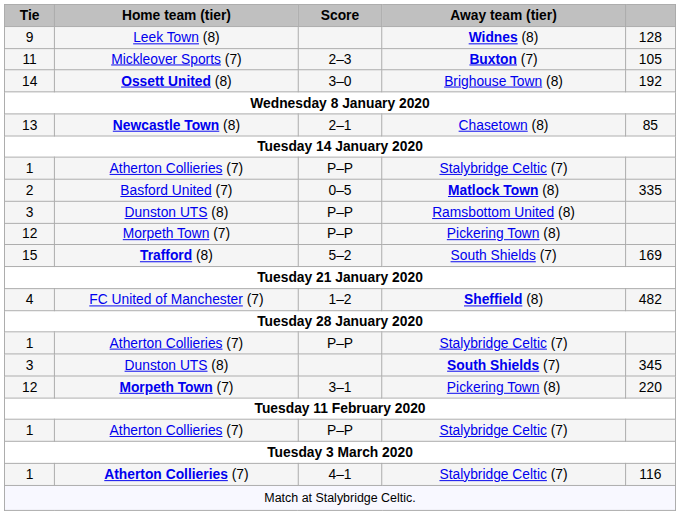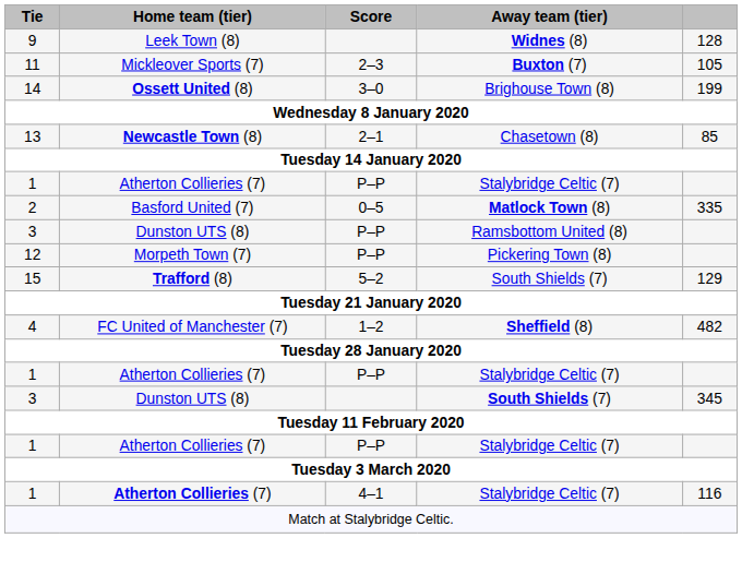 <table class="wikitable" style="width: 700px; background:WhiteSmoke; text-align:center; font-size:90%">
 <tr>
 <td scope="col" style="width:  7.50%; background:silver;"><strong>Tie</strong></td>
 <td scope="col" style="width: 36.25%; background:silver;"><strong>Home team (tier)</strong></td>
 <td scope="col" style="width: 12.50%; background:silver;"><strong>Score</strong></td>
 <td scope="col" style="width: 36.25%; background:silver;"><strong>Away team (tier)</strong></td>
 <td scope="col" style="width:  7.50%; background:silver;"><strong></strong></td>
 </tr>
 <tr>
 <td>9</td>
 <td><a href='#'>Leek Town</a> (8)</td>
 <td></td>
 <td><strong><a href='#'>Widnes</a></strong> (8)</td>
 <td>128</td>
 </tr>
 <tr>
 <td>11</td>
 <td><a href='#'>Mickleover Sports</a> (7)</td>
 <td>2–3</td>
 <td><strong><a href='#'>Buxton</a></strong> (7)</td>
 <td>105</td>
 </tr>
 <tr>
 <td>14</td>
 <td><strong><a href='#'>Ossett United</a></strong> (8)</td>
 <td>3–0</td>
 <td><a href='#'>Brighouse Town</a> (8)</td>
-<td>192</td>
+<td>199</td>
 </tr>
 <tr>
 <td colspan="5" style= background:White><strong>Wednesday 8 January 2020</strong></td>
 </tr>
 <tr>
 <td>13</td>
 <td><strong><a href='#'>Newcastle Town</a></strong> (8)</td>
 <td>2–1</td>
 <td><a href='#'>Chasetown</a> (8)</td>
 <td>85</td>
 </tr>
 <tr>
 <td colspan="5" style= background:White><strong>Tuesday 14 January 2020</strong></td>
 </tr>
 <tr>
 <td>1</td>
 <td><a href='#'>Atherton Collieries</a> (7)</td>
 <td>P–P</td>
 <td><a href='#'>Stalybridge Celtic</a> (7)</td>
 <td></td>
 </tr>
 <tr>
 <td>2</td>
 <td><a href='#'>Basford United</a> (7)</td>
 <td>0–5</td>
 <td><strong><a href='#'>Matlock Town</a></strong> (8)</td>
 <td>335</td>
 </tr>
 <tr>
 <td>3</td>
 <td><a href='#'>Dunston UTS</a> (8)</td>
 <td>P–P</td>
 <td><a href='#'>Ramsbottom United</a> (8)</td>
 <td></td>
 </tr>
 <tr>
 <td>12</td>
 <td><a href='#'>Morpeth Town</a> (7)</td>
 <td>P–P</td>
 <td><a href='#'>Pickering Town</a> (8)</td>
 <td></td>
 </tr>
 <tr>
 <td>15</td>
 <td><strong><a href='#'>Trafford</a></strong> (8)</td>
 <td>5–2</td>
 <td><a href='#'>South Shields</a> (7)</td>
-<td>169</td>
+<td>129</td>
 </tr>
 <tr>
 <td colspan="5" style= background:White><strong>Tuesday 21 January 2020</strong></td>
 </tr>
 <tr>
 <td>4</td>
 <td><a href='#'>FC United of Manchester</a> (7)</td>
 <td>1–2</td>
 <td><strong><a href='#'>Sheffield</a></strong> (8)</td>
 <td>482</td>
 </tr>
 <tr>
 <td colspan="5" style= background:White><strong>Tuesday 28 January 2020</strong></td>
 </tr>
 <tr>
 <td>1</td>
 <td><a href='#'>Atherton Collieries</a> (7)</td>
 <td>P–P</td>
 <td><a href='#'>Stalybridge Celtic</a> (7)</td>
 <td></td>
 </tr>
 <tr>
 <td>3</td>
 <td><a href='#'>Dunston UTS</a> (8)</td>
 <td></td>
 <td><strong><a href='#'>South Shields</a></strong> (7)</td>
 <td>345</td>
 </tr>
 <tr>
-<td>12</td>
-<td><strong><a href='#'>Morpeth Town</a></strong> (7)</td>
-<td>3–1</td>
-<td><a href='#'>Pickering Town</a> (8)</td>
-<td>220</td>
-</tr>
-<tr>
 <td colspan="5" style= background:White><strong>Tuesday 11 February 2020</strong></td>
 </tr>
 <tr>
 <td>1</td>
 <td><a href='#'>Atherton Collieries</a> (7)</td>
 <td>P–P</td>
 <td><a href='#'>Stalybridge Celtic</a> (7)</td>
 <td></td>
 </tr>
 <tr>
 <td colspan="5" style= background:White><strong>Tuesday 3 March 2020</strong></td>
 </tr>
 <tr>
 <td>1</td>
 <td><strong><a href='#'>Atherton Collieries</a></strong> (7)</td>
 <td>4–1</td>
 <td><a href='#'>Stalybridge Celtic</a> (7)</td>
 <td>116</td>
 </tr>
 <tr>
 <td colspan="5" style="background:GhostWhite; height:20px; text-align:center; font-size:90%">Match at Stalybridge Celtic.</td>
 </tr>
 </table>
